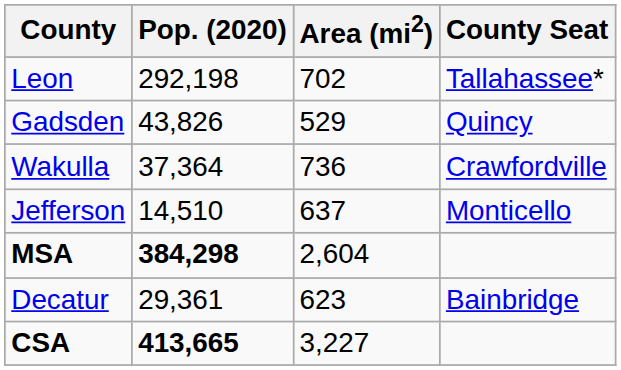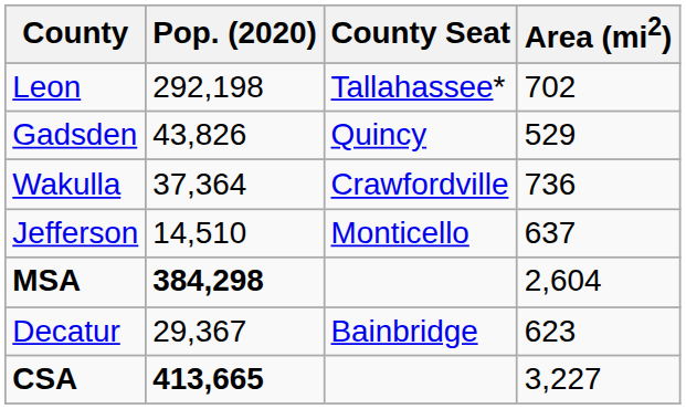 <table class="wikitable sortable">
 <tr>
 <th>County</th>
 <th>Pop. (2020)</th>
+<th>County Seat</th>
 <th>Area (mi<sup>2</sup>)</th>
-<th>County Seat</th>
 </tr>
 <tr>
 <td><a href='#'>Leon</a></td>
 <td>292,198</td>
+<td><a href='#'>Tallahassee</a>*</td>
 <td>702</td>
-<td><a href='#'>Tallahassee</a>*</td>
 </tr>
 <tr>
 <td><a href='#'>Gadsden</a></td>
 <td>43,826</td>
+<td><a href='#'>Quincy</a></td>
 <td>529</td>
-<td><a href='#'>Quincy</a></td>
 </tr>
 <tr>
 <td><a href='#'>Wakulla</a></td>
 <td>37,364</td>
+<td><a href='#'>Crawfordville</a></td>
 <td>736</td>
-<td><a href='#'>Crawfordville</a></td>
 </tr>
 <tr>
 <td><a href='#'>Jefferson</a></td>
 <td>14,510</td>
+<td><a href='#'>Monticello</a></td>
 <td>637</td>
-<td><a href='#'>Monticello</a></td>
 </tr>
 <tr>
 <td><strong>MSA</strong></td>
 <td><strong>384,298</strong></td>
+<td></td>
 <td>2,604</td>
-<td></td>
 </tr>
 <tr>
 <td><a href='#'>Decatur</a></td>
-<td>29,361</td>
+<td>29,367</td>
+<td><a href='#'>Bainbridge</a></td>
 <td>623</td>
-<td><a href='#'>Bainbridge</a></td>
 </tr>
 <tr>
 <td><strong>CSA</strong></td>
 <td><strong>413,665</strong></td>
+<td></td>
 <td>3,227</td>
-<td></td>
 </tr>
 </table>
